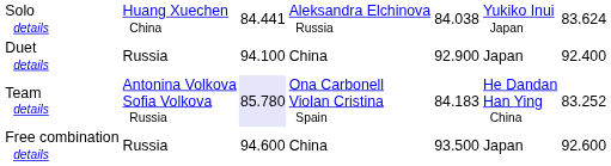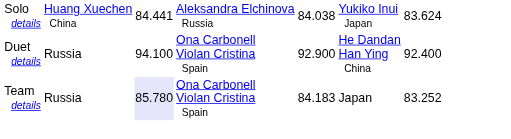 <table>
 <tr>
 <td>Solo<br>   <small><em><a href='#'>details</a></em></small></td>
 <td><a href='#'>Huang Xuechen</a> <small><br>   China </small></td>
 <td>84.441</td>
 <td><a href='#'>Aleksandra Elchinova</a> <small><br>   Russia </small></td>
 <td>84.038</td>
 <td><a href='#'>Yukiko Inui</a> <small><br>   Japan </small></td>
 <td>83.624</td>
 </tr>
 <tr>
 <td>Duet<br>   <small><em><a href='#'>details</a></em></small></td>
 <td> Russia</td>
 <td>94.100</td>
-<td> China</td>
+<td><a href='#'>Ona Carbonell</a> <br> <a href='#'>Violan Cristina</a> <small><br>   Spain </small></td>
 <td>92.900</td>
-<td> Japan</td>
+<td><a href='#'>He Dandan</a> <br> <a href='#'>Han Ying</a> <small><br>   China </small></td>
 <td>92.400</td>
 </tr>
 <tr>
 <td>Team<br>   <small><em><a href='#'>details</a></em></small></td>
-<td><a href='#'>Antonina Volkova</a> <br> <a href='#'>Sofia Volkova</a> <small><br>   Russia </small></td>
+<td> Russia</td>
 <td style="background: lavender;">85.780</td>
 <td><a href='#'>Ona Carbonell</a> <br> <a href='#'>Violan Cristina</a> <small><br>   Spain </small></td>
 <td>84.183</td>
-<td><a href='#'>He Dandan</a> <br> <a href='#'>Han Ying</a> <small><br>   China </small></td>
+<td> Japan</td>
 <td>83.252</td>
-</tr>
-<tr>
-<td>Free combination<br>   <small><em><a href='#'>details</a></em></small></td>
-<td> Russia</td>
-<td>94.600</td>
-<td> China</td>
-<td>93.500</td>
-<td> Japan</td>
-<td>92.600</td>
 </tr>
 <tr>
 </tr>
 </table>
